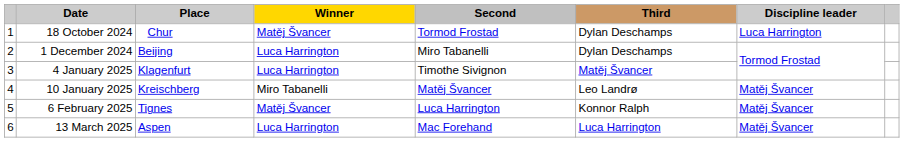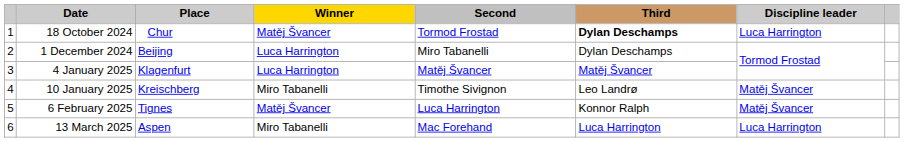 <table class="wikitable plainrowheaders" style="background:#fff; font-size:86%; line-height:16px; border:grey solid 1px; border-collapse:collapse;">
 <tr>
 <th scope="col" style="background:#ccc; width=10 px;"></th>
 <th scope="col" style="background:#ccc; width:135px;">Date</th>
 <th scope="col" style="background:#ccc; width:135px;">Place</th>
 <th scope="col" style="background:gold; width:185px;">Winner</th>
 <th scope="col" style="background:silver; width:185px;">Second</th>
 <th scope="col" style="background:#c96; width:185px;">Third</th>
 <th scope="col" style="background:#ccc; width:170px;">Discipline leader</th>
 <th scope="col" style="background:#ccc; width:10px;"></th>
 </tr>
 <tr>
 <td align="center">1</td>
 <td align="right">18 October 2024</td>
 <td>   <a href='#'>Chur</a></td>
 <td> <a href='#'>Matěj Švancer</a></td>
 <td> <a href='#'>Tormod Frostad</a></td>
-<td> Dylan Deschamps</td>
+<td><strong> Dylan Deschamps</strong></td>
 <td> <a href='#'>Luca Harrington</a></td>
 <td></td>
 </tr>
 <tr>
 <td align="center">2</td>
 <td align="right">1 December 2024</td>
 <td> <a href='#'>Beijing</a></td>
 <td> <a href='#'>Luca Harrington</a></td>
 <td> Miro Tabanelli</td>
 <td> Dylan Deschamps</td>
 <td rowspan="2"> <a href='#'>Tormod Frostad</a></td>
 <td></td>
 </tr>
 <tr>
 <td align="center">3</td>
 <td align="right">4 January 2025</td>
 <td> <a href='#'>Klagenfurt</a></td>
 <td> <a href='#'>Luca Harrington</a></td>
-<td> Timothe Sivignon</td>
+<td> <a href='#'>Matěj Švancer</a></td>
 <td> <a href='#'>Matěj Švancer</a></td>
 <td></td>
 </tr>
 <tr>
 <td align="center">4</td>
 <td align="right">10 January 2025</td>
 <td> <a href='#'>Kreischberg</a></td>
 <td> Miro Tabanelli</td>
-<td> <a href='#'>Matěj Švancer</a></td>
+<td> Timothe Sivignon</td>
 <td> Leo Landrø</td>
 <td> <a href='#'>Matěj Švancer</a></td>
 <td></td>
 </tr>
 <tr>
 <td align="center">5</td>
 <td align="right">6 February 2025</td>
 <td> <a href='#'>Tignes</a></td>
 <td> <a href='#'>Matěj Švancer</a></td>
 <td> <a href='#'>Luca Harrington</a></td>
 <td> Konnor Ralph</td>
 <td> <a href='#'>Matěj Švancer</a></td>
 <td></td>
 </tr>
 <tr>
 <td align="center">6</td>
 <td align="right">13 March 2025</td>
 <td> <a href='#'>Aspen</a></td>
-<td> <a href='#'>Luca Harrington</a></td>
+<td> Miro Tabanelli</td>
 <td> <a href='#'>Mac Forehand</a></td>
 <td> <a href='#'>Luca Harrington</a></td>
-<td> <a href='#'>Matěj Švancer</a></td>
+<td> <a href='#'>Luca Harrington</a></td>
 <td></td>
 </tr>
 </table>
